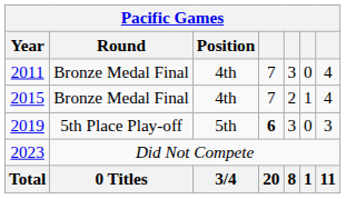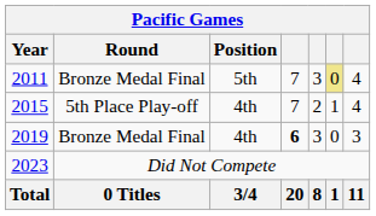 <table class="wikitable" style="text-align: center;">
 <tr>
 <th colspan=7><a href='#'>Pacific Games</a></th>
 </tr>
 <tr>
 <th>Year</th>
 <th>Round</th>
 <th>Position</th>
 <th></th>
 <th></th>
 <th></th>
 <th></th>
 </tr>
 <tr>
 <td> <a href='#'>2011</a></td>
 <td>Bronze Medal Final</td>
-<td>4th</td>
+<td>5th</td>
 <td>7</td>
 <td>3</td>
-<td>0</td>
+<td style="background: khaki;">0</td>
 <td>4</td>
 </tr>
 <tr>
 <td> <a href='#'>2015</a></td>
-<td>Bronze Medal Final</td>
+<td>5th Place Play-off</td>
 <td>4th</td>
 <td>7</td>
 <td>2</td>
 <td>1</td>
 <td>4</td>
 </tr>
 <tr>
 <td> <a href='#'>2019</a></td>
-<td>5th Place Play-off</td>
-<td>5th</td>
+<td>Bronze Medal Final</td>
+<td>4th</td>
 <td><strong>6</strong></td>
 <td>3</td>
 <td>0</td>
 <td>3</td>
 </tr>
 <tr>
 <td> <a href='#'>2023</a></td>
 <td colspan="6"><em>Did Not Compete</em></td>
 </tr>
 <tr>
 <th>Total</th>
 <th>0 Titles</th>
 <th>3/4</th>
 <th>20</th>
 <th>8</th>
 <th>1</th>
 <th>11</th>
 </tr>
 </table>
